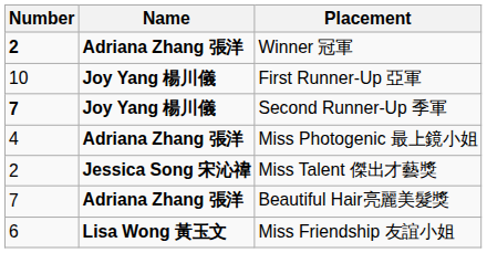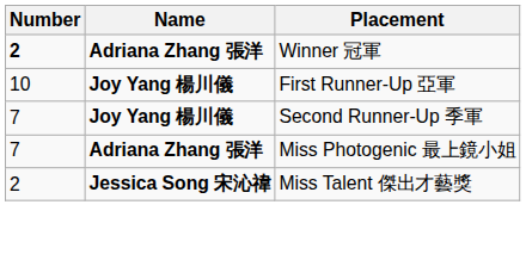 <table class="wikitable">
 <tr>
 <th><strong>Number</strong></th>
 <th><strong>Name</strong></th>
 <th><strong>Placement</strong></th>
 </tr>
 <tr>
 <td><strong>2</strong></td>
 <td><strong>Adriana Zhang  張洋</strong></td>
 <td>Winner 冠軍</td>
 </tr>
 <tr>
 <td>10</td>
 <td><strong>Joy Yang 楊川儀</strong></td>
 <td>First Runner-Up 亞軍</td>
 </tr>
 <tr>
-<td><strong>7</strong></td>
+<td>7</td>
 <td><strong>Joy Yang 楊川儀</strong></td>
 <td>Second Runner-Up 季軍</td>
 </tr>
 <tr>
-<td>4</td>
+<td>7</td>
 <td><strong>Adriana Zhang  張洋</strong></td>
 <td>Miss Photogenic  最上鏡小姐</td>
 </tr>
 <tr>
 <td>2</td>
 <td><strong>Jessica Song 宋沁禕</strong></td>
 <td>Miss Talent  傑出才藝獎</td>
 </tr>
-<tr>
-<td>7</td>
-<td><strong>Adriana Zhang  張洋 </strong></td>
-<td>Beautiful Hair亮麗美髮獎</td>
-</tr>
-<tr>
-<td>6</td>
-<td><strong>Lisa Wong 黃玉文</strong></td>
-<td>Miss Friendship 友誼小姐</td>
-</tr>
 </table>
